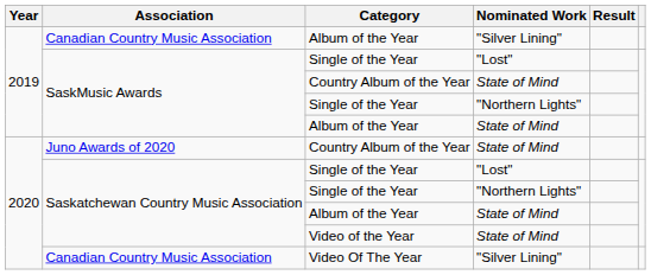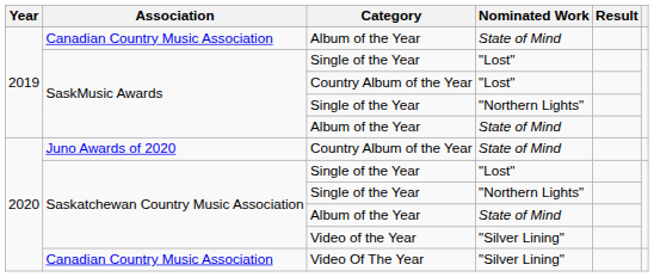 <table class="wikitable">
 <tr>
 <th>Year</th>
 <th>Association</th>
 <th>Category</th>
 <th>Nominated Work</th>
 <th>Result</th>
 <th></th>
 </tr>
 <tr>
 <td rowspan="5">2019</td>
 <td><a href='#'>Canadian Country Music Association</a></td>
 <td>Album of the Year</td>
-<td>"Silver Lining"</td>
+<td><em>State of Mind</em></td>
 <td></td>
 <td></td>
 </tr>
 <tr>
 <td rowspan="4">SaskMusic Awards</td>
 <td>Single of the Year</td>
 <td>"Lost"</td>
 <td></td>
 <td rowspan="4"></td>
 </tr>
 <tr>
 <td>Country Album of the Year</td>
-<td><em>State of Mind</em></td>
+<td>"Lost"</td>
 <td></td>
 </tr>
 <tr>
 <td>Single of the Year</td>
 <td>"Northern Lights"</td>
 <td></td>
 </tr>
 <tr>
 <td>Album of the Year</td>
 <td><em>State of Mind</em></td>
 <td></td>
 </tr>
 <tr>
 <td rowspan="6">2020</td>
 <td><a href='#'>Juno Awards of 2020</a></td>
 <td>Country Album of the Year</td>
 <td><em>State of Mind</em></td>
 <td></td>
 <td></td>
 </tr>
 <tr>
 <td rowspan="4">Saskatchewan Country Music Association</td>
 <td>Single of the Year</td>
 <td>"Lost"</td>
 <td></td>
 <td rowspan="4"><br></td>
 </tr>
 <tr>
 <td>Single of the Year</td>
 <td>"Northern Lights"</td>
 <td></td>
 </tr>
 <tr>
 <td>Album of the Year</td>
 <td><em>State of Mind</em></td>
 <td></td>
 </tr>
 <tr>
 <td>Video of the Year</td>
-<td><em>State of Mind</em></td>
+<td>"Silver Lining"</td>
 <td></td>
 </tr>
 <tr>
 <td><a href='#'>Canadian Country Music Association</a></td>
 <td>Video Of The Year</td>
 <td>"Silver Lining"</td>
 <td></td>
 <td></td>
 </tr>
 </table>
